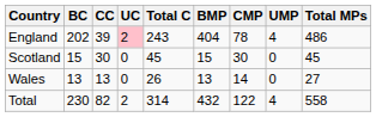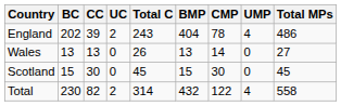 <table class="wikitable">
 <tr>
 <th>Country</th>
 <th>BC</th>
 <th>CC</th>
 <th>UC</th>
 <th>Total C</th>
 <th>BMP</th>
 <th>CMP</th>
 <th>UMP</th>
 <th>Total MPs</th>
 </tr>
 <tr>
 <td>England</td>
 <td>202</td>
 <td>39</td>
-<td style="background: pink;">2</td>
+<td>2</td>
 <td>243</td>
 <td>404</td>
 <td>78</td>
 <td>4</td>
 <td>486</td>
+</tr>
+<tr>
+<td>Wales</td>
+<td>13</td>
+<td>13</td>
+<td>0</td>
+<td>26</td>
+<td>13</td>
+<td>14</td>
+<td>0</td>
+<td>27</td>
 </tr>
 <tr>
 <td>Scotland</td>
 <td>15</td>
 <td>30</td>
 <td>0</td>
 <td>45</td>
 <td>15</td>
 <td>30</td>
 <td>0</td>
 <td>45</td>
 </tr>
 <tr>
-<td>Wales</td>
-<td>13</td>
-<td>13</td>
-<td>0</td>
-<td>26</td>
-<td>13</td>
-<td>14</td>
-<td>0</td>
-<td>27</td>
-</tr>
-<tr>
 <td>Total</td>
 <td>230</td>
 <td>82</td>
 <td>2</td>
 <td>314</td>
 <td>432</td>
 <td>122</td>
 <td>4</td>
 <td>558</td>
 </tr>
 </table>
